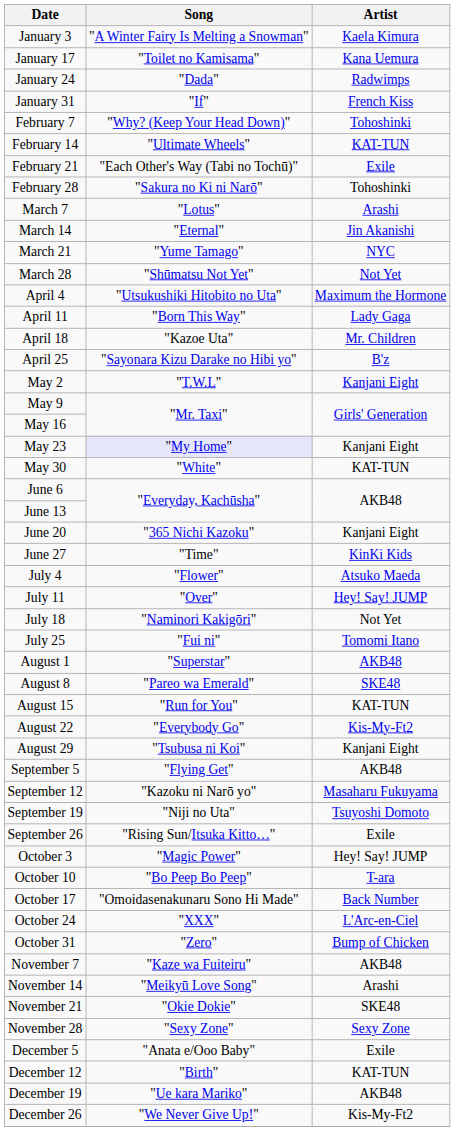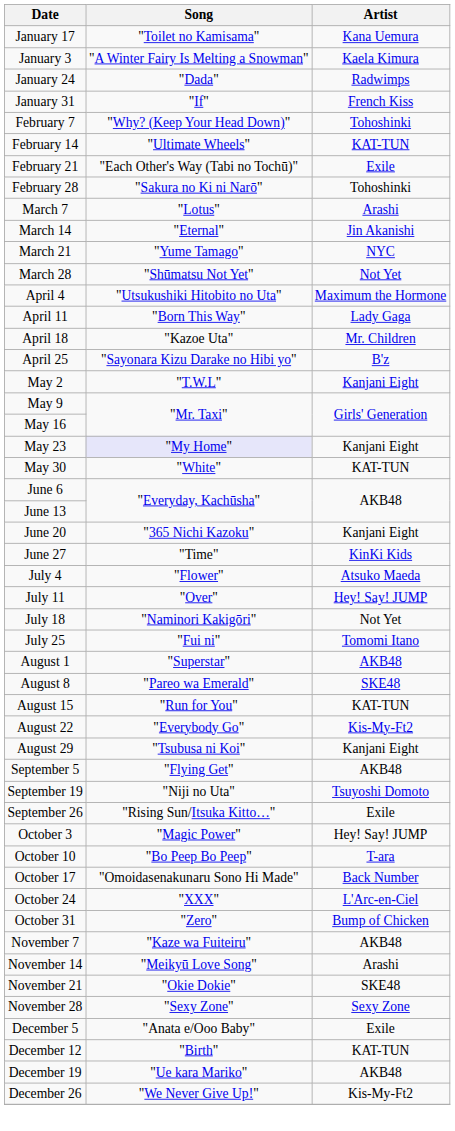 <table class="wikitable plainrowheaders" style="text-align: center">
 <tr>
 <th>Date</th>
 <th>Song</th>
 <th>Artist</th>
 </tr>
 <tr>
+<td>January 17</td>
+<td>"<a href='#'>Toilet no Kamisama</a>"</td>
+<td><a href='#'>Kana Uemura</a></td>
+</tr>
+<tr>
 <td>January 3</td>
 <td>"<a href='#'>A Winter Fairy Is Melting a Snowman</a>"</td>
 <td><a href='#'>Kaela Kimura</a></td>
-</tr>
-<tr>
-<td>January 17</td>
-<td>"<a href='#'>Toilet no Kamisama</a>"</td>
-<td><a href='#'>Kana Uemura</a></td>
 </tr>
 <tr>
 <td>January 24</td>
 <td>"<a href='#'>Dada</a>"</td>
 <td><a href='#'>Radwimps</a></td>
 </tr>
 <tr>
 <td>January 31</td>
 <td>"<a href='#'>If</a>"</td>
 <td><a href='#'>French Kiss</a></td>
 </tr>
 <tr>
 <td>February 7</td>
 <td>"<a href='#'>Why? (Keep Your Head Down)</a>"</td>
 <td><a href='#'>Tohoshinki</a></td>
 </tr>
 <tr>
 <td>February 14</td>
 <td>"<a href='#'>Ultimate Wheels</a>"</td>
 <td><a href='#'>KAT-TUN</a></td>
 </tr>
 <tr>
 <td>February 21</td>
 <td>"Each Other's Way (Tabi no Tochū)"</td>
 <td><a href='#'>Exile</a></td>
 </tr>
 <tr>
 <td>February 28</td>
 <td>"<a href='#'>Sakura no Ki ni Narō</a>"</td>
 <td>Tohoshinki</td>
 </tr>
 <tr>
 <td>March 7</td>
 <td>"<a href='#'>Lotus</a>"</td>
 <td><a href='#'>Arashi</a></td>
 </tr>
 <tr>
 <td>March 14</td>
 <td>"<a href='#'>Eternal</a>"</td>
 <td><a href='#'>Jin Akanishi</a></td>
 </tr>
 <tr>
 <td>March 21</td>
 <td>"<a href='#'>Yume Tamago</a>"</td>
 <td><a href='#'>NYC</a></td>
 </tr>
 <tr>
 <td>March 28</td>
 <td>"<a href='#'>Shūmatsu Not Yet</a>"</td>
 <td><a href='#'>Not Yet</a></td>
 </tr>
 <tr>
 <td>April 4</td>
 <td>"<a href='#'>Utsukushiki Hitobito no Uta</a>"</td>
 <td><a href='#'>Maximum the Hormone</a></td>
 </tr>
 <tr>
 <td>April 11</td>
 <td>"<a href='#'>Born This Way</a>"</td>
 <td><a href='#'>Lady Gaga</a></td>
 </tr>
 <tr>
 <td>April 18</td>
 <td>"Kazoe Uta"</td>
 <td><a href='#'>Mr. Children</a></td>
 </tr>
 <tr>
 <td>April 25</td>
 <td>"<a href='#'>Sayonara Kizu Darake no Hibi yo</a>"</td>
 <td><a href='#'>B'z</a></td>
 </tr>
 <tr>
 <td>May 2</td>
 <td>"<a href='#'>T.W.L</a>"</td>
 <td><a href='#'>Kanjani Eight</a></td>
 </tr>
 <tr>
 <td>May 9</td>
 <td rowspan="2">"<a href='#'>Mr. Taxi</a>"</td>
 <td rowspan="2"><a href='#'>Girls' Generation</a></td>
 </tr>
 <tr>
 <td>May 16</td>
 </tr>
 <tr>
 <td>May 23</td>
 <td style="background: lavender;">"<a href='#'>My Home</a>"</td>
 <td>Kanjani Eight</td>
 </tr>
 <tr>
 <td>May 30</td>
 <td>"<a href='#'>White</a>"</td>
 <td>KAT-TUN</td>
 </tr>
 <tr>
 <td>June 6</td>
 <td rowspan="2">"<a href='#'>Everyday, Kachūsha</a>"</td>
 <td rowspan="2">AKB48</td>
 </tr>
 <tr>
 <td>June 13</td>
 </tr>
 <tr>
 <td>June 20</td>
 <td>"<a href='#'>365 Nichi Kazoku</a>"</td>
 <td>Kanjani Eight</td>
 </tr>
 <tr>
 <td>June 27</td>
 <td>"Time"</td>
 <td><a href='#'>KinKi Kids</a></td>
 </tr>
 <tr>
 <td>July 4</td>
 <td>"<a href='#'>Flower</a>"</td>
 <td><a href='#'>Atsuko Maeda</a></td>
 </tr>
 <tr>
 <td>July 11</td>
 <td>"<a href='#'>Over</a>"</td>
 <td><a href='#'>Hey! Say! JUMP</a></td>
 </tr>
 <tr>
 <td>July 18</td>
 <td>"<a href='#'>Naminori Kakigōri</a>"</td>
 <td>Not Yet</td>
 </tr>
 <tr>
 <td>July 25</td>
 <td>"<a href='#'>Fui ni</a>"</td>
 <td><a href='#'>Tomomi Itano</a></td>
 </tr>
 <tr>
 <td>August 1</td>
 <td>"<a href='#'>Superstar</a>"</td>
 <td><a href='#'>AKB48</a></td>
 </tr>
 <tr>
 <td>August 8</td>
 <td>"<a href='#'>Pareo wa Emerald</a>"</td>
 <td><a href='#'>SKE48</a></td>
 </tr>
 <tr>
 <td>August 15</td>
 <td>"<a href='#'>Run for You</a>"</td>
 <td>KAT-TUN</td>
 </tr>
 <tr>
 <td>August 22</td>
 <td>"<a href='#'>Everybody Go</a>"</td>
 <td><a href='#'>Kis-My-Ft2</a></td>
 </tr>
 <tr>
 <td>August 29</td>
 <td>"<a href='#'>Tsubusa ni Koi</a>"</td>
 <td>Kanjani Eight</td>
 </tr>
 <tr>
 <td>September 5</td>
 <td>"<a href='#'>Flying Get</a>"</td>
 <td>AKB48</td>
 </tr>
 <tr>
-<td>September 12</td>
-<td>"Kazoku ni Narō yo"</td>
-<td><a href='#'>Masaharu Fukuyama</a></td>
-</tr>
-<tr>
 <td>September 19</td>
 <td>"Niji no Uta"</td>
 <td><a href='#'>Tsuyoshi Domoto</a></td>
 </tr>
 <tr>
 <td>September 26</td>
 <td>"Rising Sun/<a href='#'>Itsuka Kitto…</a>"</td>
 <td>Exile</td>
 </tr>
 <tr>
 <td>October 3</td>
 <td>"<a href='#'>Magic Power</a>"</td>
 <td>Hey! Say! JUMP</td>
 </tr>
 <tr>
 <td>October 10</td>
 <td>"<a href='#'>Bo Peep Bo Peep</a>"</td>
 <td><a href='#'>T-ara</a></td>
 </tr>
 <tr>
 <td>October 17</td>
 <td>"Omoidasenakunaru Sono Hi Made"</td>
 <td><a href='#'>Back Number</a></td>
 </tr>
 <tr>
 <td>October 24</td>
 <td>"<a href='#'>XXX</a>"</td>
 <td><a href='#'>L'Arc-en-Ciel</a></td>
 </tr>
 <tr>
 <td>October 31</td>
 <td>"<a href='#'>Zero</a>"</td>
 <td><a href='#'>Bump of Chicken</a></td>
 </tr>
 <tr>
 <td>November 7</td>
 <td>"<a href='#'>Kaze wa Fuiteiru</a>"</td>
 <td>AKB48</td>
 </tr>
 <tr>
 <td>November 14</td>
 <td>"<a href='#'>Meikyū Love Song</a>"</td>
 <td>Arashi</td>
 </tr>
 <tr>
 <td>November 21</td>
 <td>"<a href='#'>Okie Dokie</a>"</td>
 <td>SKE48</td>
 </tr>
 <tr>
 <td>November 28</td>
 <td>"<a href='#'>Sexy Zone</a>"</td>
 <td><a href='#'>Sexy Zone</a></td>
 </tr>
 <tr>
 <td>December 5</td>
 <td>"Anata e/Ooo Baby"</td>
 <td>Exile</td>
 </tr>
 <tr>
 <td>December 12</td>
 <td>"<a href='#'>Birth</a>"</td>
 <td>KAT-TUN</td>
 </tr>
 <tr>
 <td>December 19</td>
 <td>"<a href='#'>Ue kara Mariko</a>"</td>
 <td>AKB48</td>
 </tr>
 <tr>
 <td>December 26</td>
 <td>"<a href='#'>We Never Give Up!</a>"</td>
 <td>Kis-My-Ft2</td>
 </tr>
 <tr>
 </tr>
 </table>
